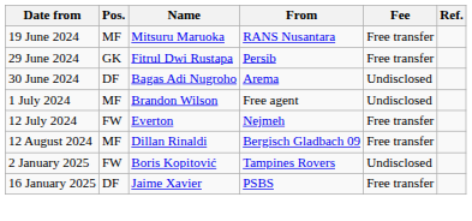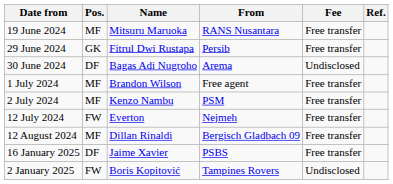 <table class="wikitable">
 <tr>
 <th>Date from</th>
 <th>Pos.</th>
 <th>Name</th>
 <th>From</th>
 <th>Fee</th>
 <th>Ref.</th>
 </tr>
 <tr>
 <td>19 June 2024</td>
 <td>MF</td>
 <td> <a href='#'>Mitsuru Maruoka</a></td>
 <td><a href='#'>RANS Nusantara</a></td>
 <td>Free transfer</td>
 <td></td>
 </tr>
 <tr>
 <td>29 June 2024</td>
 <td>GK</td>
 <td> <a href='#'>Fitrul Dwi Rustapa</a></td>
 <td><a href='#'>Persib</a></td>
 <td>Free transfer</td>
 <td></td>
 </tr>
 <tr>
 <td>30 June 2024</td>
 <td>DF</td>
 <td> <a href='#'>Bagas Adi Nugroho</a></td>
 <td><a href='#'>Arema</a></td>
 <td>Undisclosed</td>
 <td></td>
 </tr>
 <tr>
 <td>1 July 2024</td>
 <td>MF</td>
 <td> <a href='#'>Brandon Wilson</a></td>
 <td>Free agent</td>
-<td>Undisclosed</td>
+<td>Free transfer</td>
+<td></td>
+</tr>
+<tr>
+<td>2 July 2024</td>
+<td>MF</td>
+<td> <a href='#'>Kenzo Nambu</a></td>
+<td><a href='#'>PSM</a></td>
+<td>Free transfer</td>
 <td></td>
 </tr>
 <tr>
 <td>12 July 2024</td>
 <td>FW</td>
 <td> <a href='#'>Everton</a></td>
 <td> <a href='#'>Nejmeh</a></td>
 <td>Free transfer</td>
 <td></td>
 </tr>
 <tr>
 <td>12 August 2024</td>
 <td>MF</td>
 <td> <a href='#'>Dillan Rinaldi</a></td>
 <td> <a href='#'>Bergisch Gladbach 09</a></td>
 <td>Free transfer</td>
 <td></td>
 </tr>
 <tr>
+<td>16 January 2025</td>
+<td>DF</td>
+<td> <a href='#'>Jaime Xavier</a></td>
+<td><a href='#'>PSBS</a></td>
+<td>Free transfer</td>
+<td></td>
+</tr>
+<tr>
 <td>2 January 2025</td>
 <td>FW</td>
 <td> <a href='#'>Boris Kopitović</a></td>
 <td> <a href='#'>Tampines Rovers</a></td>
 <td>Undisclosed</td>
 <td></td>
 </tr>
-<tr>
-<td>16 January 2025</td>
-<td>DF</td>
-<td> <a href='#'>Jaime Xavier</a></td>
-<td><a href='#'>PSBS</a></td>
-<td>Free transfer</td>
-<td></td>
-</tr>
 </table>
